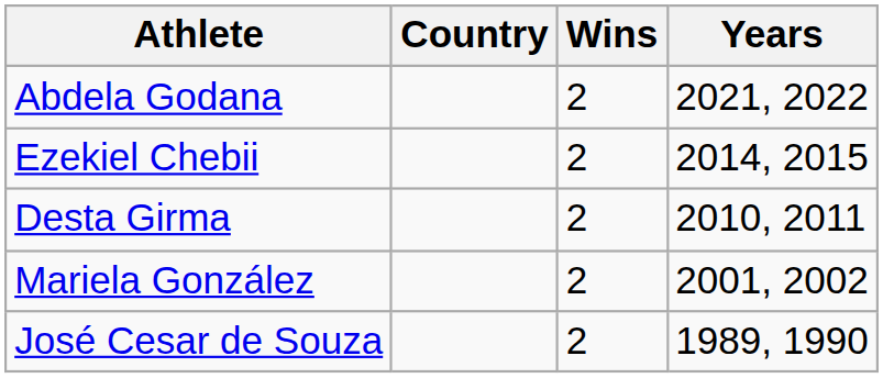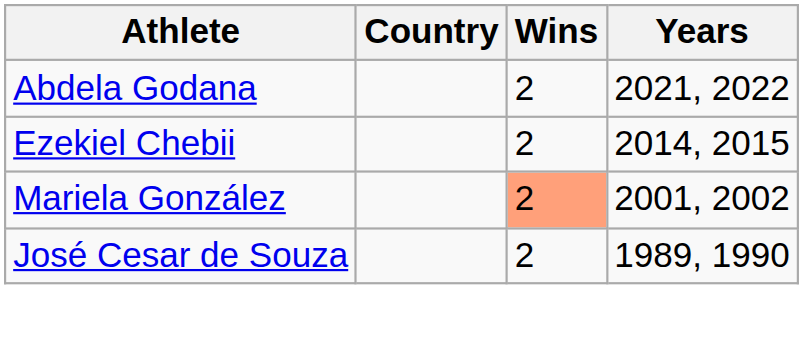 <table class="wikitable">
 <tr>
 <th>Athlete</th>
 <th>Country</th>
 <th>Wins</th>
 <th>Years</th>
 </tr>
 <tr>
 <td><a href='#'>Abdela Godana</a></td>
 <td></td>
 <td>2</td>
 <td>2021, 2022</td>
 </tr>
 <tr>
 <td><a href='#'>Ezekiel Chebii</a></td>
 <td></td>
 <td>2</td>
 <td>2014, 2015</td>
 </tr>
 <tr>
-<td><a href='#'>Desta Girma</a></td>
-<td></td>
-<td>2</td>
-<td>2010, 2011</td>
-</tr>
-<tr>
 <td><a href='#'>Mariela González</a></td>
 <td></td>
-<td>2</td>
+<td style="background: lightsalmon;">2</td>
 <td>2001, 2002</td>
 </tr>
 <tr>
 <td><a href='#'>José Cesar de Souza</a></td>
 <td></td>
 <td>2</td>
 <td>1989, 1990</td>
 </tr>
 </table>
